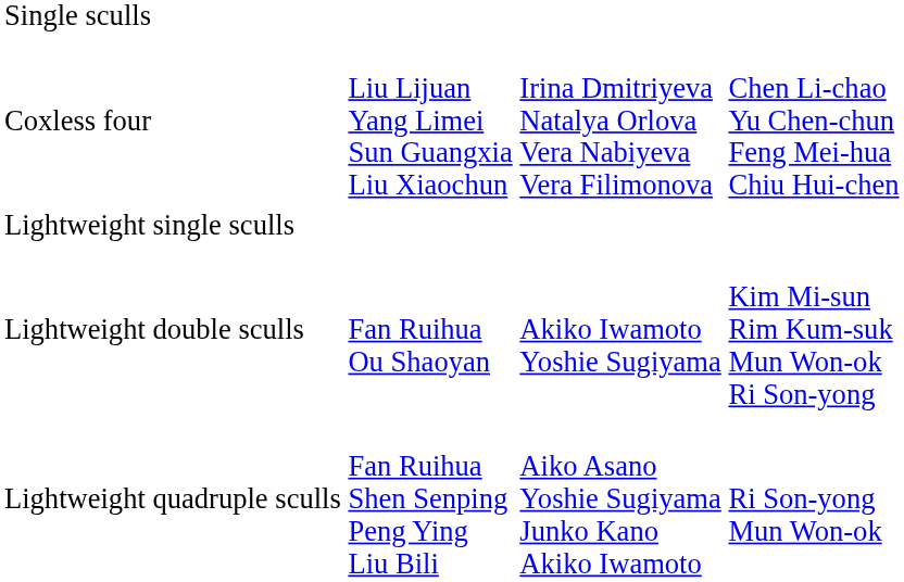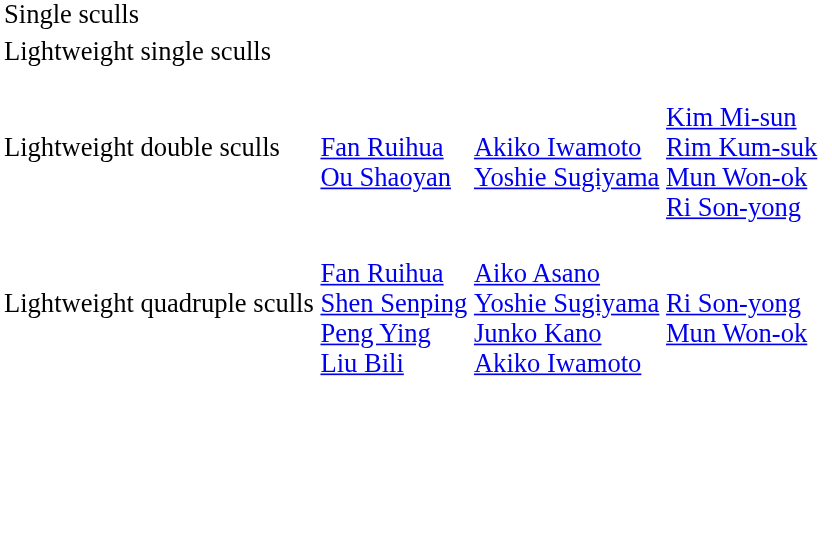 <table>
 <tr>
 <td>Single sculls<br></td>
 <td></td>
 <td></td>
 <td></td>
-</tr>
-<tr>
-<td>Coxless four<br></td>
-<td><br><a href='#'>Liu Lijuan</a><br><a href='#'>Yang Limei</a><br><a href='#'>Sun Guangxia</a><br><a href='#'>Liu Xiaochun</a></td>
-<td><br><a href='#'>Irina Dmitriyeva</a><br><a href='#'>Natalya Orlova</a><br><a href='#'>Vera Nabiyeva</a><br><a href='#'>Vera Filimonova</a></td>
-<td><br><a href='#'>Chen Li-chao</a><br><a href='#'>Yu Chen-chun</a><br><a href='#'>Feng Mei-hua</a><br><a href='#'>Chiu Hui-chen</a></td>
 </tr>
 <tr>
 <td>Lightweight single sculls<br></td>
 <td></td>
 <td></td>
 <td></td>
 </tr>
 <tr>
 <td>Lightweight double sculls<br></td>
 <td><br><a href='#'>Fan Ruihua</a><br><a href='#'>Ou Shaoyan</a></td>
 <td><br><a href='#'>Akiko Iwamoto</a><br><a href='#'>Yoshie Sugiyama</a></td>
 <td><br><a href='#'>Kim Mi-sun</a><br><a href='#'>Rim Kum-suk</a><br><a href='#'>Mun Won-ok</a><br><a href='#'>Ri Son-yong</a></td>
 </tr>
 <tr>
 <td>Lightweight quadruple sculls<br></td>
 <td><br><a href='#'>Fan Ruihua</a><br><a href='#'>Shen Senping</a><br><a href='#'>Peng Ying</a><br><a href='#'>Liu Bili</a></td>
 <td><br><a href='#'>Aiko Asano</a><br><a href='#'>Yoshie Sugiyama</a><br><a href='#'>Junko Kano</a><br><a href='#'>Akiko Iwamoto</a></td>
 <td><br><a href='#'>Ri Son-yong</a><br><a href='#'>Mun Won-ok</a></td>
 </tr>
 </table>
